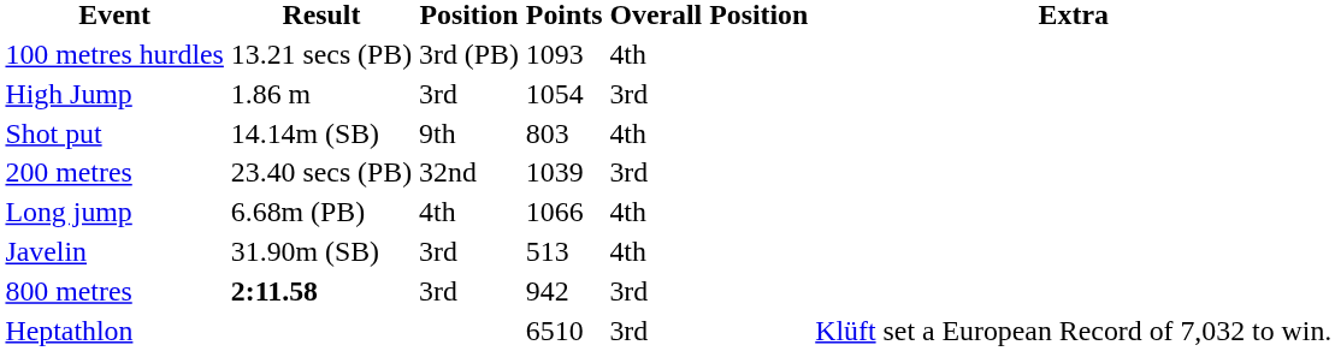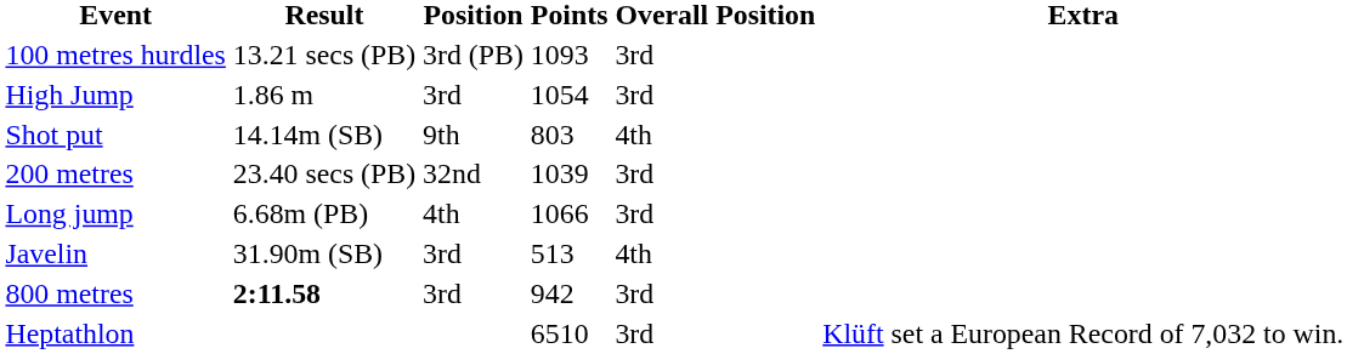 <table class=wikitabl>
 <tr>
 <th>Event</th>
 <th>Result</th>
 <th>Position</th>
 <th>Points</th>
 <th>Overall Position</th>
 <th>Extra</th>
 </tr>
 <tr>
 <td><a href='#'>100 metres hurdles</a></td>
 <td>13.21 secs (PB)</td>
 <td>3rd (PB)</td>
 <td>1093</td>
-<td>4th</td>
+<td>3rd</td>
 <td></td>
 </tr>
 <tr>
 <td><a href='#'>High Jump</a></td>
 <td>1.86 m</td>
 <td>3rd</td>
 <td>1054</td>
 <td>3rd</td>
 <td></td>
 </tr>
 <tr>
 <td><a href='#'>Shot put</a></td>
 <td>14.14m (SB)</td>
 <td>9th</td>
 <td>803</td>
 <td>4th</td>
 <td></td>
 </tr>
 <tr>
 <td><a href='#'>200 metres</a></td>
 <td>23.40 secs (PB)</td>
 <td>32nd</td>
 <td>1039</td>
 <td>3rd</td>
 <td></td>
 </tr>
 <tr>
 <td><a href='#'>Long jump</a></td>
 <td>6.68m (PB)</td>
 <td>4th</td>
 <td>1066</td>
-<td>4th</td>
+<td>3rd</td>
 <td></td>
 </tr>
 <tr>
 <td><a href='#'>Javelin</a></td>
 <td>31.90m (SB)</td>
 <td>3rd</td>
 <td>513</td>
 <td>4th</td>
 <td></td>
 </tr>
 <tr>
 <td><a href='#'>800 metres</a></td>
 <td><strong>2:11.58</strong></td>
 <td>3rd</td>
 <td>942</td>
 <td>3rd</td>
 <td></td>
 </tr>
 <tr>
 <td><a href='#'>Heptathlon</a></td>
 <td></td>
 <td></td>
 <td>6510</td>
 <td>3rd</td>
 <td><a href='#'>Klüft</a> set a European Record of 7,032 to win.</td>
 </tr>
 </table>
